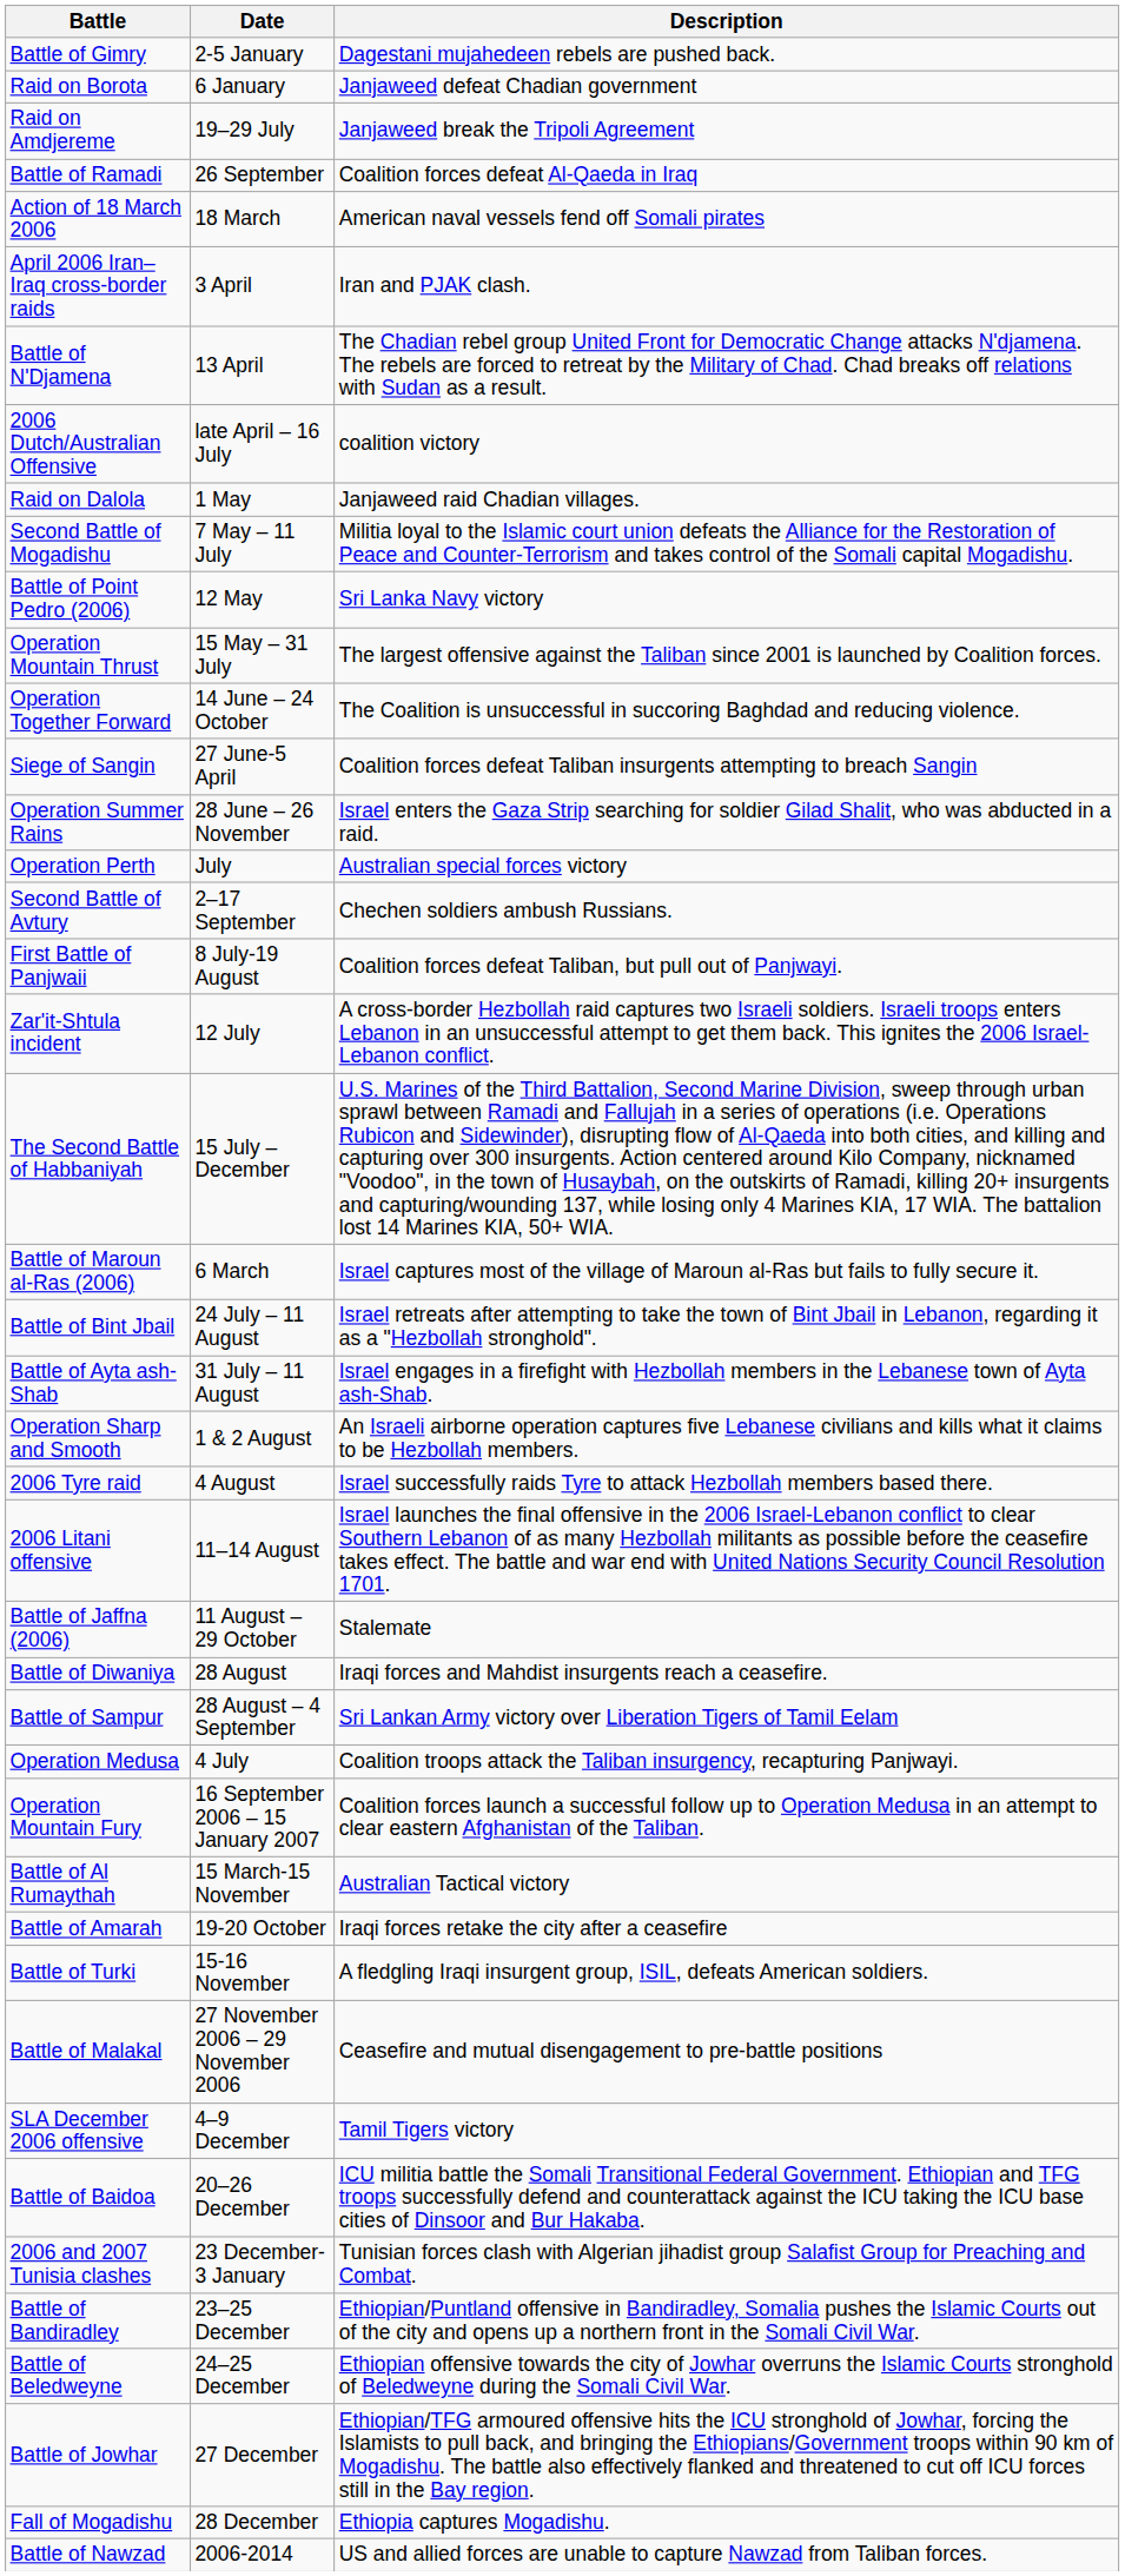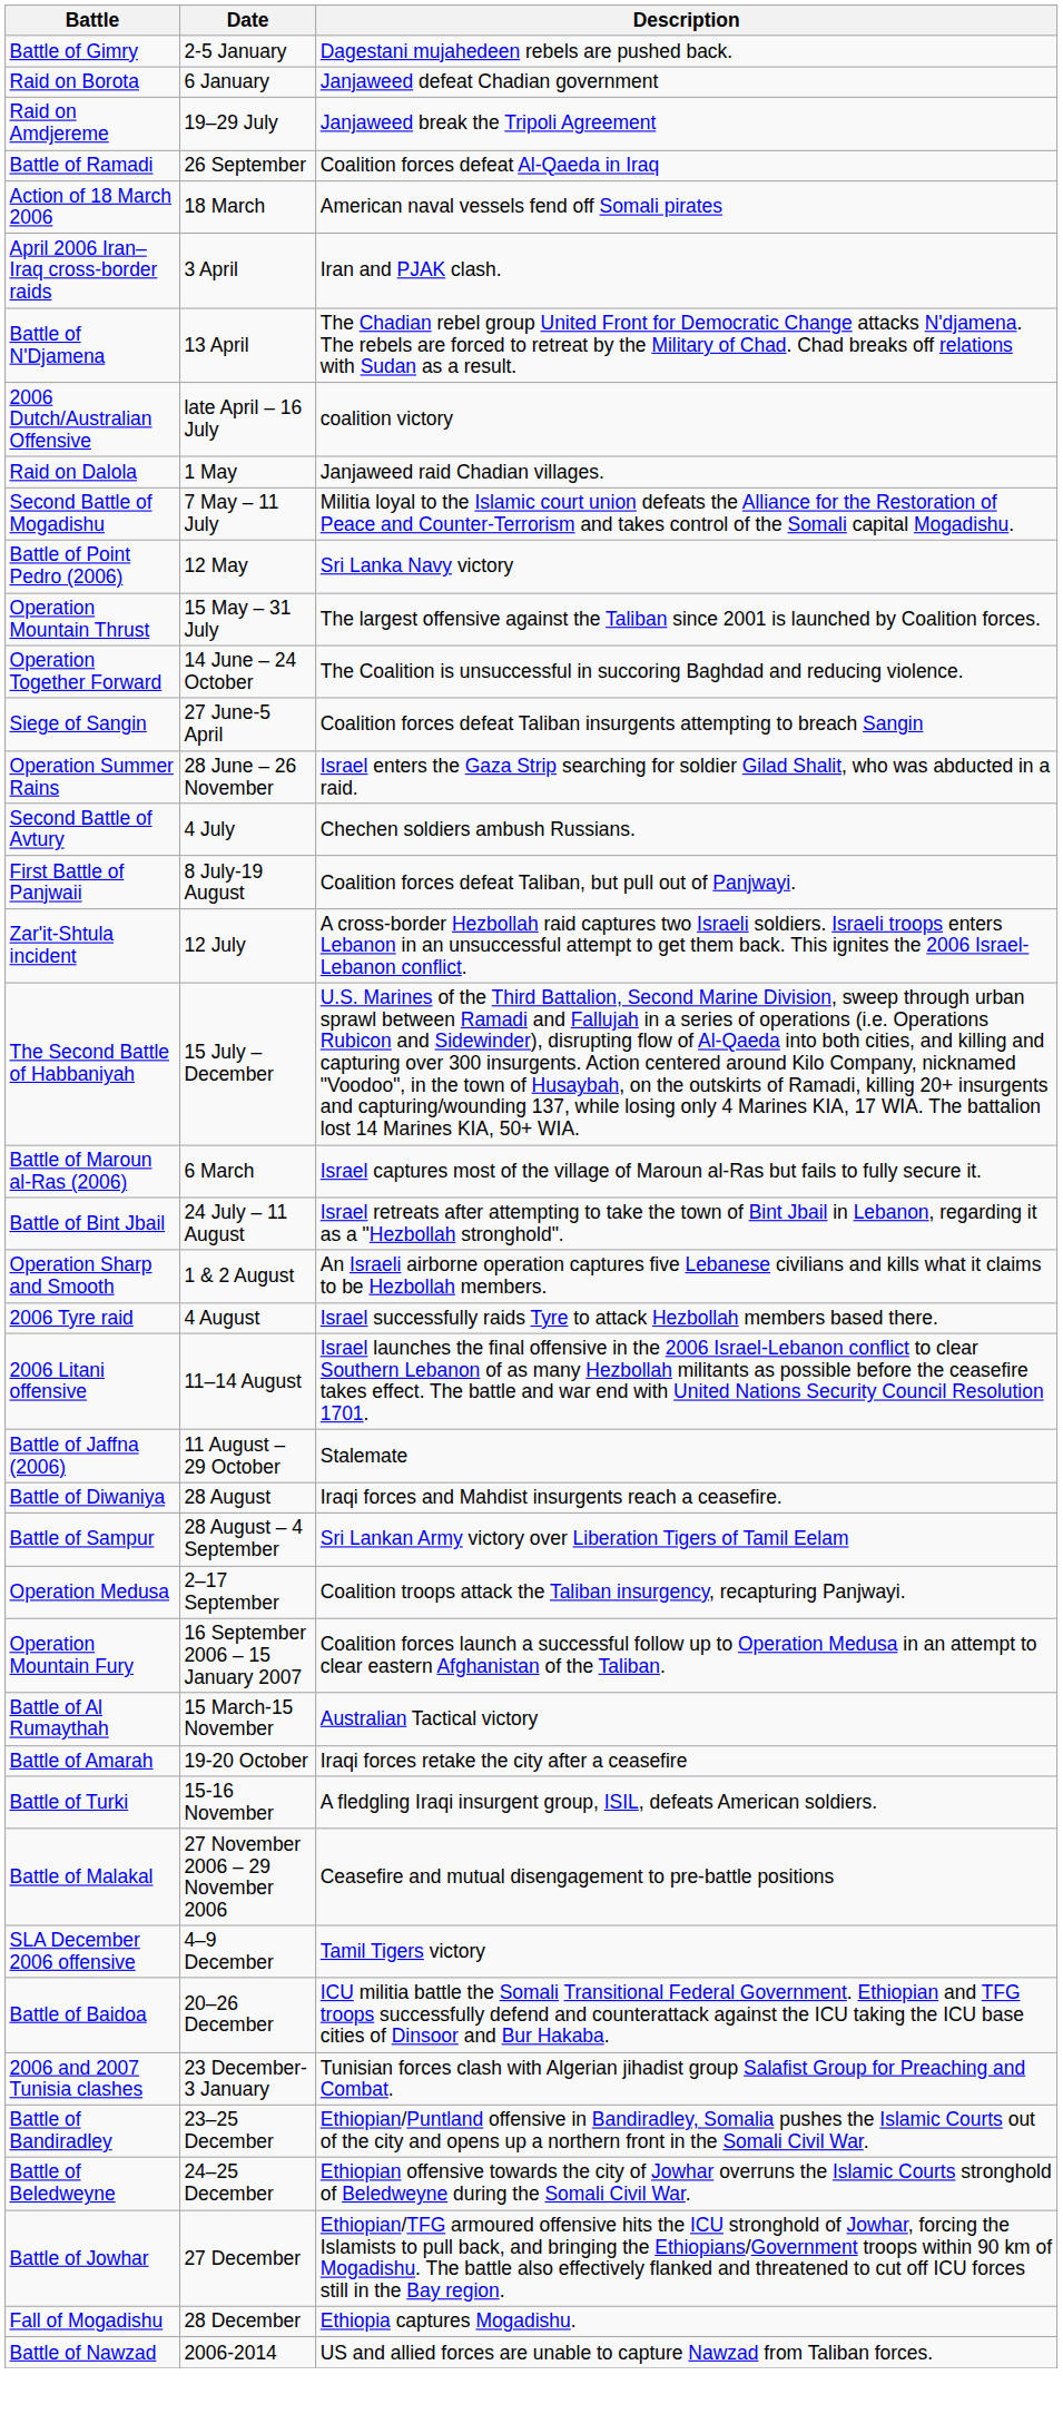 <table class="wikitable">
 <tr>
 <th>Battle</th>
 <th>Date</th>
 <th>Description</th>
 </tr>
 <tr>
 <td><a href='#'>Battle of Gimry</a></td>
 <td>2-5 January</td>
 <td><a href='#'>Dagestani mujahedeen</a> rebels are pushed back.</td>
 </tr>
 <tr>
 <td><a href='#'>Raid on Borota</a></td>
 <td>6 January</td>
 <td><a href='#'>Janjaweed</a> defeat Chadian government</td>
 </tr>
 <tr>
 <td><a href='#'>Raid on Amdjereme</a></td>
 <td>19–29 July</td>
 <td><a href='#'>Janjaweed</a> break the <a href='#'>Tripoli Agreement</a></td>
 </tr>
 <tr>
 <td><a href='#'>Battle of Ramadi</a></td>
 <td>26 September</td>
 <td>Coalition forces defeat <a href='#'>Al-Qaeda in Iraq</a></td>
 </tr>
 <tr>
 <td><a href='#'>Action of 18 March 2006</a></td>
 <td>18 March</td>
 <td>American naval vessels fend off <a href='#'>Somali pirates</a></td>
 </tr>
 <tr>
 <td><a href='#'>April 2006 Iran–Iraq cross-border raids</a></td>
 <td>3 April</td>
 <td>Iran and <a href='#'>PJAK</a> clash.</td>
 </tr>
 <tr>
 <td><a href='#'>Battle of N'Djamena</a></td>
 <td>13 April</td>
 <td>The <a href='#'>Chadian</a> rebel group <a href='#'>United Front for Democratic Change</a> attacks <a href='#'>N'djamena</a>. The rebels are forced to retreat by the <a href='#'>Military of Chad</a>.  Chad breaks off <a href='#'>relations</a> with <a href='#'>Sudan</a> as a result.</td>
 </tr>
 <tr>
 <td><a href='#'>2006 Dutch/Australian Offensive</a></td>
 <td>late April – 16 July</td>
 <td>coalition victory</td>
 </tr>
 <tr>
 <td><a href='#'>Raid on Dalola</a></td>
 <td>1 May</td>
 <td>Janjaweed raid Chadian villages.</td>
 </tr>
 <tr>
 <td><a href='#'>Second Battle of Mogadishu</a></td>
 <td>7 May – 11 July</td>
 <td>Militia loyal to the <a href='#'>Islamic court union</a> defeats the <a href='#'>Alliance for the Restoration of Peace and Counter-Terrorism</a> and takes control of the <a href='#'>Somali</a> capital <a href='#'>Mogadishu</a>.</td>
 </tr>
 <tr>
 <td><a href='#'>Battle of Point Pedro (2006)</a></td>
 <td>12 May</td>
 <td><a href='#'>Sri Lanka Navy</a> victory</td>
 </tr>
 <tr>
 <td><a href='#'>Operation Mountain Thrust</a></td>
 <td>15 May – 31 July</td>
 <td>The largest offensive against the <a href='#'>Taliban</a> since 2001 is launched by Coalition forces.</td>
 </tr>
 <tr>
 <td><a href='#'>Operation Together Forward</a></td>
 <td>14 June – 24 October</td>
 <td>The Coalition is unsuccessful in succoring Baghdad and reducing violence.</td>
 </tr>
 <tr>
 <td><a href='#'>Siege of Sangin</a></td>
 <td>27 June-5 April</td>
 <td>Coalition forces defeat Taliban insurgents attempting to breach <a href='#'>Sangin</a></td>
 </tr>
 <tr>
 <td><a href='#'>Operation Summer Rains</a></td>
 <td>28 June – 26 November</td>
 <td><a href='#'>Israel</a> enters the <a href='#'>Gaza Strip</a> searching for soldier <a href='#'>Gilad Shalit</a>, who was abducted in a raid.</td>
 </tr>
 <tr>
-<td><a href='#'>Operation Perth</a></td>
-<td>July</td>
-<td><a href='#'>Australian special forces</a> victory</td>
-</tr>
-<tr>
 <td><a href='#'>Second Battle of Avtury</a></td>
-<td>2–17 September</td>
+<td>4 July</td>
 <td>Chechen soldiers ambush Russians.</td>
 </tr>
 <tr>
 <td><a href='#'>First Battle of Panjwaii</a></td>
 <td>8 July-19 August</td>
 <td>Coalition forces defeat Taliban, but pull out of <a href='#'>Panjwayi</a>.</td>
 </tr>
 <tr>
 <td><a href='#'>Zar'it-Shtula incident</a></td>
 <td>12 July</td>
 <td>A cross-border <a href='#'>Hezbollah</a> raid captures two <a href='#'>Israeli</a> soldiers. <a href='#'>Israeli troops</a> enters <a href='#'>Lebanon</a> in an unsuccessful attempt to get them back. This ignites the <a href='#'>2006 Israel-Lebanon conflict</a>.</td>
 </tr>
 <tr>
 <td><a href='#'>The Second Battle of Habbaniyah</a></td>
 <td>15 July – December</td>
 <td><a href='#'>U.S. Marines</a> of the <a href='#'>Third Battalion, Second Marine Division</a>, sweep through urban sprawl between <a href='#'>Ramadi</a> and <a href='#'>Fallujah</a> in a series of operations (i.e. Operations <a href='#'>Rubicon</a> and <a href='#'>Sidewinder</a>), disrupting flow of <a href='#'>Al-Qaeda</a> into both cities, and killing and capturing over 300 insurgents. Action centered around Kilo Company, nicknamed "Voodoo", in the town of <a href='#'>Husaybah</a>, on the outskirts of Ramadi, killing 20+ insurgents and capturing/wounding 137, while losing only 4 Marines KIA, 17 WIA. The battalion lost 14 Marines KIA, 50+ WIA.</td>
 </tr>
 <tr>
 <td><a href='#'>Battle of Maroun al-Ras (2006)</a></td>
 <td>6 March</td>
 <td><a href='#'>Israel</a> captures most of the village of Maroun al-Ras but fails to fully secure it.</td>
 </tr>
 <tr>
 <td><a href='#'>Battle of Bint Jbail</a></td>
 <td>24 July – 11 August</td>
 <td><a href='#'>Israel</a> retreats after attempting to take the town of <a href='#'>Bint Jbail</a> in <a href='#'>Lebanon</a>, regarding it as a "<a href='#'>Hezbollah</a> stronghold".</td>
-</tr>
-<tr>
-<td><a href='#'>Battle of Ayta ash-Shab</a></td>
-<td>31 July – 11 August</td>
-<td><a href='#'>Israel</a> engages in a firefight with <a href='#'>Hezbollah</a> members in the <a href='#'>Lebanese</a> town of <a href='#'>Ayta ash-Shab</a>.</td>
 </tr>
 <tr>
 <td><a href='#'>Operation Sharp and Smooth</a></td>
 <td>1 & 2 August</td>
 <td>An <a href='#'>Israeli</a> airborne operation captures five <a href='#'>Lebanese</a> civilians and kills what it claims to be <a href='#'>Hezbollah</a> members.</td>
 </tr>
 <tr>
 <td><a href='#'>2006 Tyre raid</a></td>
 <td>4 August</td>
 <td><a href='#'>Israel</a> successfully raids <a href='#'>Tyre</a> to attack <a href='#'>Hezbollah</a> members based there.</td>
 </tr>
 <tr>
 <td><a href='#'>2006 Litani offensive</a></td>
 <td>11–14 August</td>
 <td><a href='#'>Israel</a> launches the final offensive in the <a href='#'>2006 Israel-Lebanon conflict</a> to clear <a href='#'>Southern Lebanon</a> of as many <a href='#'>Hezbollah</a> militants as possible before the ceasefire takes effect. The battle and war end with <a href='#'>United Nations Security Council Resolution 1701</a>.</td>
 </tr>
 <tr>
 <td><a href='#'>Battle of Jaffna (2006)</a></td>
 <td>11 August – 29 October</td>
 <td>Stalemate</td>
 </tr>
 <tr>
 <td><a href='#'>Battle of Diwaniya</a></td>
 <td>28 August</td>
 <td>Iraqi forces and Mahdist insurgents reach a ceasefire.</td>
 </tr>
 <tr>
 <td><a href='#'>Battle of Sampur</a></td>
 <td>28 August – 4 September</td>
 <td><a href='#'>Sri Lankan Army</a> victory over <a href='#'>Liberation Tigers of Tamil Eelam</a></td>
 </tr>
 <tr>
 <td><a href='#'>Operation Medusa</a></td>
-<td>4 July</td>
+<td>2–17 September</td>
 <td>Coalition troops attack the <a href='#'>Taliban insurgency</a>, recapturing Panjwayi.</td>
 </tr>
 <tr>
 <td><a href='#'>Operation Mountain Fury</a></td>
 <td>16 September 2006 – 15 January 2007</td>
 <td>Coalition forces launch a successful follow up to <a href='#'>Operation Medusa</a> in an attempt to clear eastern <a href='#'>Afghanistan</a> of the <a href='#'>Taliban</a>.</td>
 </tr>
 <tr>
 <td><a href='#'>Battle of Al Rumaythah</a></td>
 <td>15 March-15 November</td>
 <td><a href='#'>Australian</a> Tactical victory</td>
 </tr>
 <tr>
 <td><a href='#'>Battle of Amarah</a></td>
 <td>19-20 October</td>
 <td>Iraqi forces retake the city after a ceasefire</td>
 </tr>
 <tr>
 <td><a href='#'>Battle of Turki</a></td>
 <td>15-16 November</td>
 <td>A fledgling Iraqi insurgent group, <a href='#'>ISIL</a>, defeats American soldiers.</td>
 </tr>
 <tr>
 <td><a href='#'>Battle of Malakal</a></td>
 <td>27 November 2006 – 29 November 2006</td>
 <td>Ceasefire and mutual disengagement to pre-battle positions</td>
 </tr>
 <tr>
 <td><a href='#'>SLA December 2006 offensive</a></td>
 <td>4–9 December</td>
 <td><a href='#'>Tamil Tigers</a> victory</td>
 </tr>
 <tr>
 <td><a href='#'>Battle of Baidoa</a></td>
 <td>20–26 December</td>
 <td><a href='#'>ICU</a> militia battle the <a href='#'>Somali</a> <a href='#'>Transitional Federal Government</a>. <a href='#'>Ethiopian</a> and <a href='#'>TFG troops</a> successfully defend and counterattack against the ICU taking the ICU base cities of <a href='#'>Dinsoor</a> and <a href='#'>Bur Hakaba</a>.</td>
 </tr>
 <tr>
 <td><a href='#'>2006 and 2007 Tunisia clashes</a></td>
 <td>23 December-3 January</td>
 <td>Tunisian forces clash with Algerian jihadist group <a href='#'>Salafist Group for Preaching and Combat</a>.</td>
 </tr>
 <tr>
 <td><a href='#'>Battle of Bandiradley</a></td>
 <td>23–25 December</td>
 <td><a href='#'>Ethiopian</a>/<a href='#'>Puntland</a> offensive in <a href='#'>Bandiradley, Somalia</a> pushes the <a href='#'>Islamic Courts</a> out of the city and opens up a northern front in the <a href='#'>Somali Civil War</a>.</td>
 </tr>
 <tr>
 <td><a href='#'>Battle of Beledweyne</a></td>
 <td>24–25 December</td>
 <td><a href='#'>Ethiopian</a> offensive towards the city of <a href='#'>Jowhar</a> overruns the <a href='#'>Islamic Courts</a> stronghold of <a href='#'>Beledweyne</a> during the <a href='#'>Somali Civil War</a>.</td>
 </tr>
 <tr>
 <td><a href='#'>Battle of Jowhar</a></td>
 <td>27 December</td>
 <td><a href='#'>Ethiopian</a>/<a href='#'>TFG</a> armoured offensive hits the <a href='#'>ICU</a> stronghold of <a href='#'>Jowhar</a>, forcing the Islamists to pull back, and bringing the <a href='#'>Ethiopians</a>/<a href='#'>Government</a> troops within 90 km of <a href='#'>Mogadishu</a>. The battle also effectively flanked and threatened to cut off ICU forces still in the <a href='#'>Bay region</a>.</td>
 </tr>
 <tr>
 <td><a href='#'>Fall of Mogadishu</a></td>
 <td>28 December</td>
 <td><a href='#'>Ethiopia</a> captures <a href='#'>Mogadishu</a>.</td>
 </tr>
 <tr>
 <td><a href='#'>Battle of Nawzad</a></td>
 <td>2006-2014</td>
 <td>US and allied forces are unable to capture <a href='#'>Nawzad</a> from Taliban forces.</td>
 </tr>
 </table>
